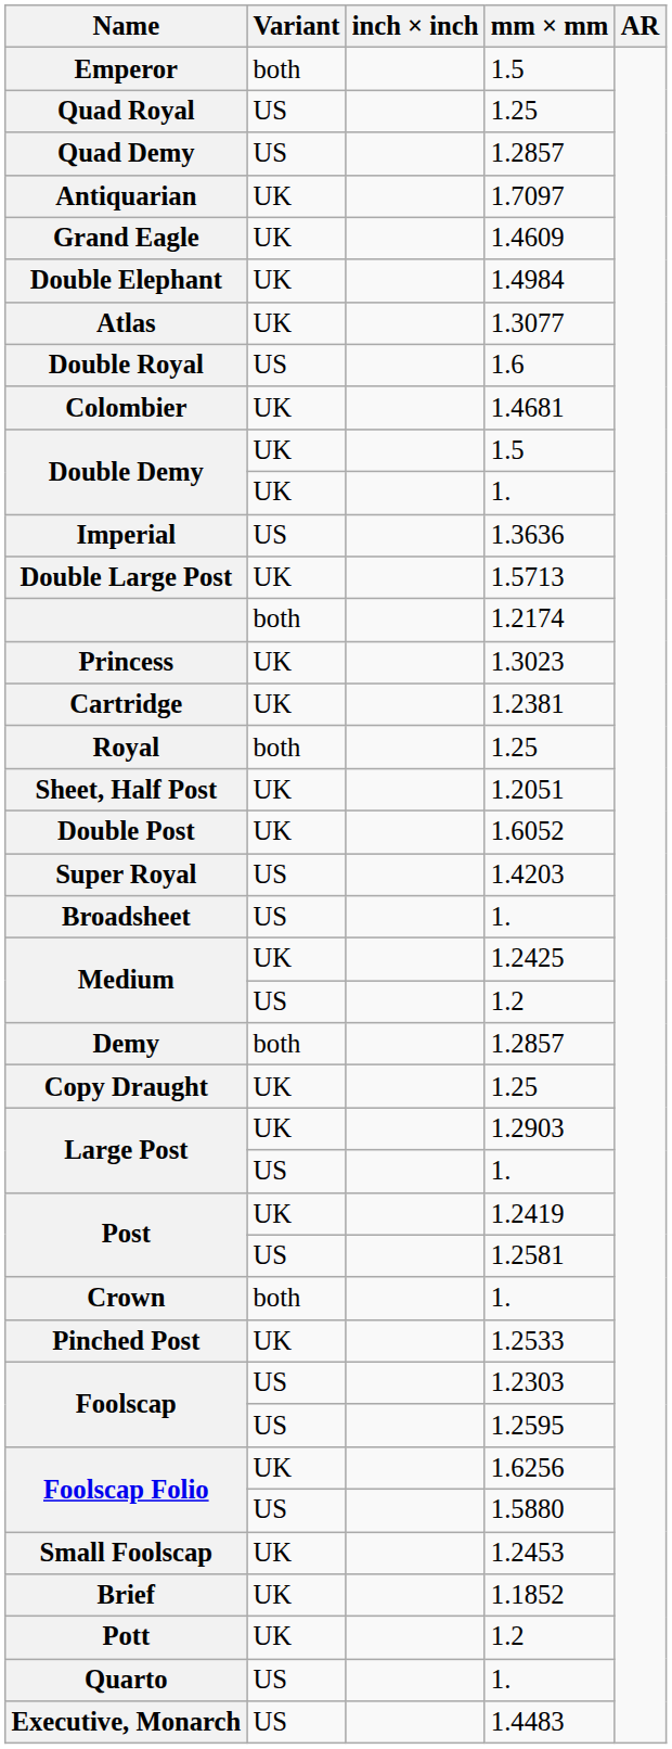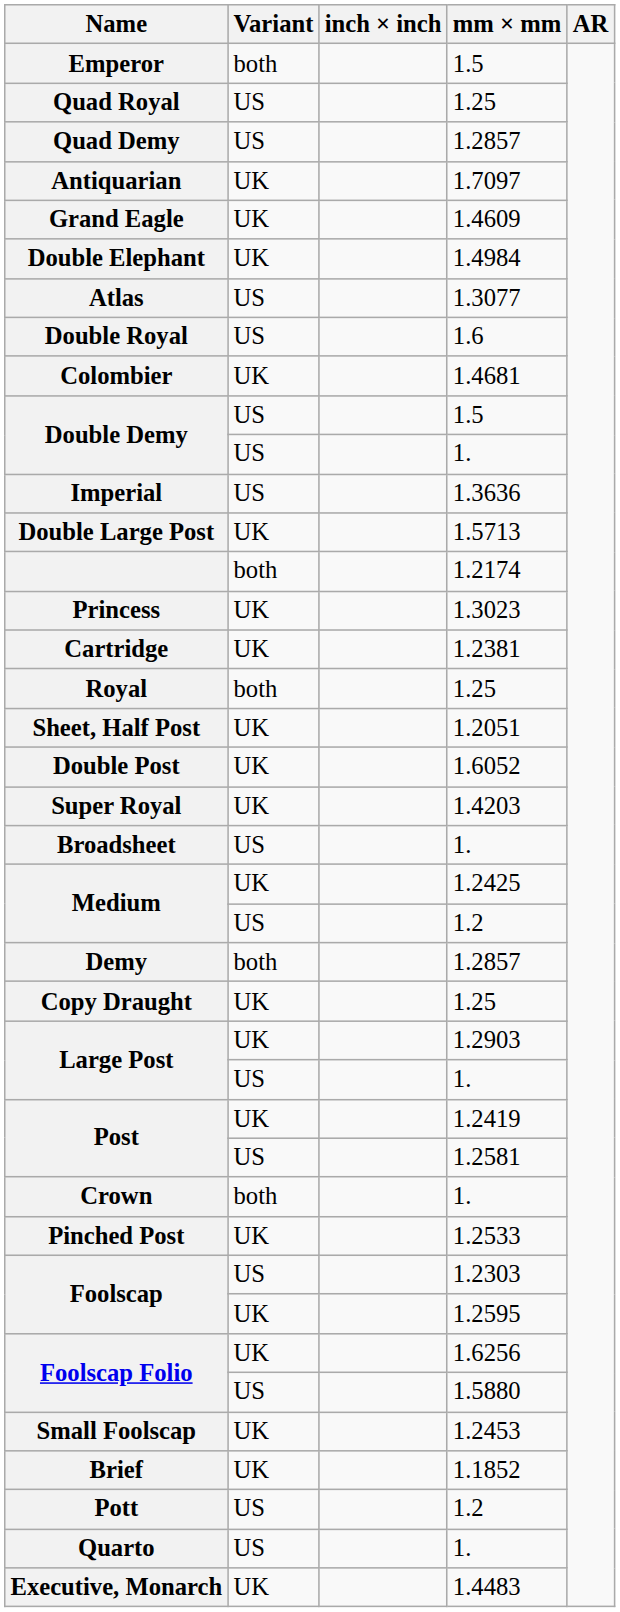 <table class="wikitable">
 <tr>
 <th>Name</th>
 <th>Variant</th>
 <th>inch × inch</th>
 <th>mm × mm</th>
 <th title="aspect ratio">AR</th>
 </tr>
 <tr>
 <th>Emperor</th>
 <td>both</td>
 <td></td>
 <td>1.5</td>
 </tr>
 <tr>
 <th>Quad Royal</th>
 <td>US</td>
 <td></td>
 <td>1.25</td>
 </tr>
 <tr>
 <th>Quad Demy</th>
 <td>US</td>
 <td></td>
 <td>1.2857</td>
 </tr>
 <tr>
 <th>Antiquarian</th>
 <td>UK</td>
 <td></td>
 <td>1.7097</td>
 </tr>
 <tr>
 <th>Grand Eagle</th>
 <td>UK</td>
 <td></td>
 <td>1.4609</td>
 </tr>
 <tr>
 <th>Double Elephant</th>
 <td>UK</td>
 <td></td>
 <td>1.4984</td>
 </tr>
 <tr>
 <th>Atlas</th>
-<td>UK</td>
+<td>US</td>
 <td></td>
 <td>1.3077</td>
 </tr>
 <tr>
 <th>Double Royal</th>
 <td>US</td>
 <td></td>
 <td>1.6</td>
 </tr>
 <tr>
 <th>Colombier</th>
 <td>UK</td>
 <td></td>
 <td>1.4681</td>
 </tr>
 <tr>
 <th rowspan=2>Double Demy</th>
-<td>UK</td>
+<td>US</td>
 <td></td>
 <td>1.5</td>
 </tr>
 <tr>
-<td>UK</td>
+<td>US</td>
 <td></td>
 <td>1.</td>
 </tr>
 <tr>
 <th>Imperial</th>
 <td> US</td>
 <td></td>
 <td>1.3636 </td>
 </tr>
 <tr>
 <th>Double Large Post</th>
 <td>UK</td>
 <td></td>
 <td>1.5713</td>
 </tr>
 <tr>
 <th></th>
 <td>both</td>
 <td></td>
 <td>1.2174</td>
 </tr>
 <tr>
 <th>Princess</th>
 <td>UK</td>
 <td></td>
 <td>1.3023</td>
 </tr>
 <tr>
 <th>Cartridge</th>
 <td>UK</td>
 <td></td>
 <td>1.2381</td>
 </tr>
 <tr>
 <th>Royal</th>
 <td>both</td>
 <td></td>
 <td>1.25</td>
 </tr>
 <tr>
 <th>Sheet, Half Post</th>
 <td>UK</td>
 <td></td>
 <td>1.2051</td>
 </tr>
 <tr>
 <th>Double Post</th>
 <td>UK</td>
 <td></td>
 <td>1.6052</td>
 </tr>
 <tr>
 <th>Super Royal</th>
-<td>US</td>
+<td>UK</td>
 <td></td>
 <td>1.4203</td>
 </tr>
 <tr>
 <th>Broadsheet</th>
 <td>US</td>
 <td></td>
 <td>1.</td>
 </tr>
 <tr>
 <th rowspan=2>Medium</th>
 <td>UK</td>
 <td></td>
 <td>1.2425</td>
 </tr>
 <tr>
 <td>US</td>
 <td></td>
 <td>1.2</td>
 </tr>
 <tr>
 <th>Demy<span></span></th>
 <td>both</td>
 <td></td>
 <td>1.2857</td>
 </tr>
 <tr>
 <th>Copy Draught</th>
 <td>UK</td>
 <td></td>
 <td>1.25</td>
 </tr>
 <tr>
 <th rowspan=2>Large Post</th>
 <td>UK</td>
 <td></td>
 <td>1.2903</td>
 </tr>
 <tr>
 <td>US</td>
 <td></td>
 <td>1.</td>
 </tr>
 <tr>
 <th rowspan=2>Post</th>
 <td>UK</td>
 <td></td>
 <td>1.2419</td>
 </tr>
 <tr>
 <td>US</td>
 <td></td>
 <td>1.2581</td>
 </tr>
 <tr>
 <th>Crown</th>
 <td>both</td>
 <td></td>
 <td>1.</td>
 </tr>
 <tr>
 <th>Pinched Post</th>
 <td>UK</td>
 <td></td>
 <td>1.2533</td>
 </tr>
 <tr>
 <th rowspan=2>Foolscap</th>
 <td>US</td>
 <td></td>
 <td>1.2303</td>
 </tr>
 <tr>
-<td>US</td>
+<td>UK</td>
 <td></td>
 <td>1.2595</td>
 </tr>
 <tr>
 <th rowspan=2><a href='#'>Foolscap Folio</a></th>
 <td>UK</td>
 <td></td>
 <td>1.6256</td>
 </tr>
 <tr>
 <td>US</td>
 <td></td>
 <td>1.5880</td>
 </tr>
 <tr>
 <th>Small Foolscap</th>
 <td>UK</td>
 <td></td>
 <td>1.2453</td>
 </tr>
 <tr>
 <th>Brief</th>
 <td>UK</td>
 <td></td>
 <td>1.1852</td>
 </tr>
 <tr>
 <th>Pott</th>
-<td>UK</td>
+<td>US</td>
 <td></td>
 <td>1.2</td>
 </tr>
 <tr>
 <th>Quarto</th>
 <td> US</td>
 <td></td>
 <td>1.</td>
 </tr>
 <tr>
 <th>Executive, Monarch</th>
-<td>US</td>
+<td>UK</td>
 <td></td>
 <td>1.4483</td>
 </tr>
 </table>
